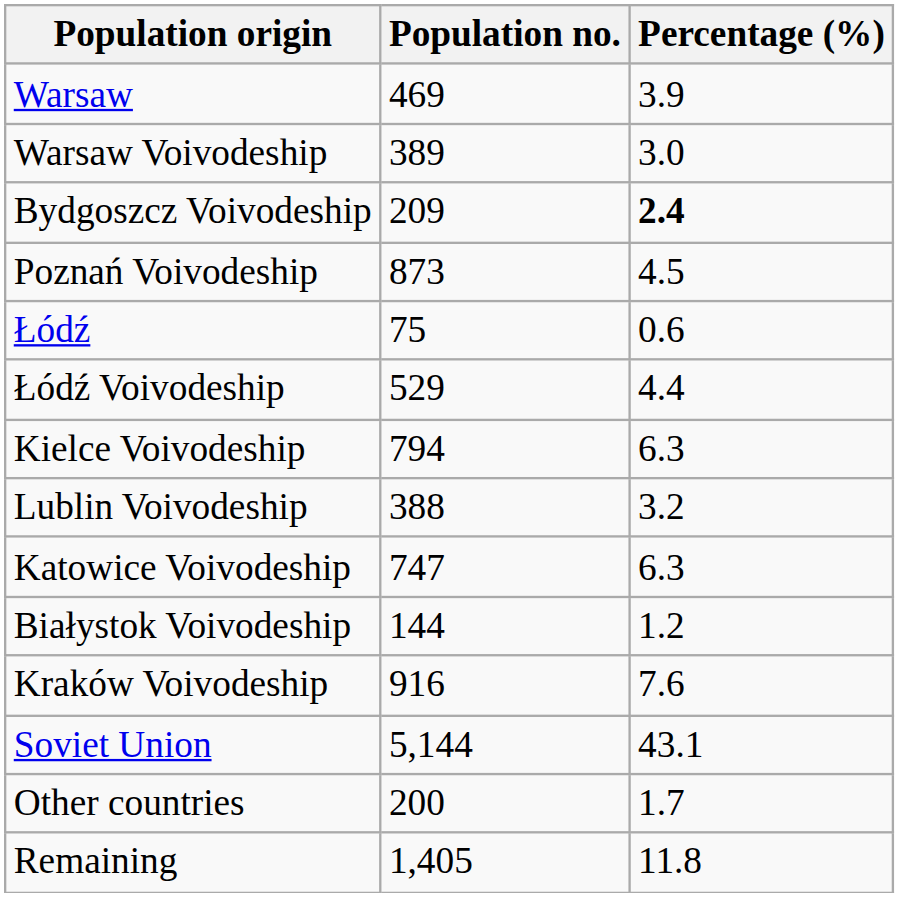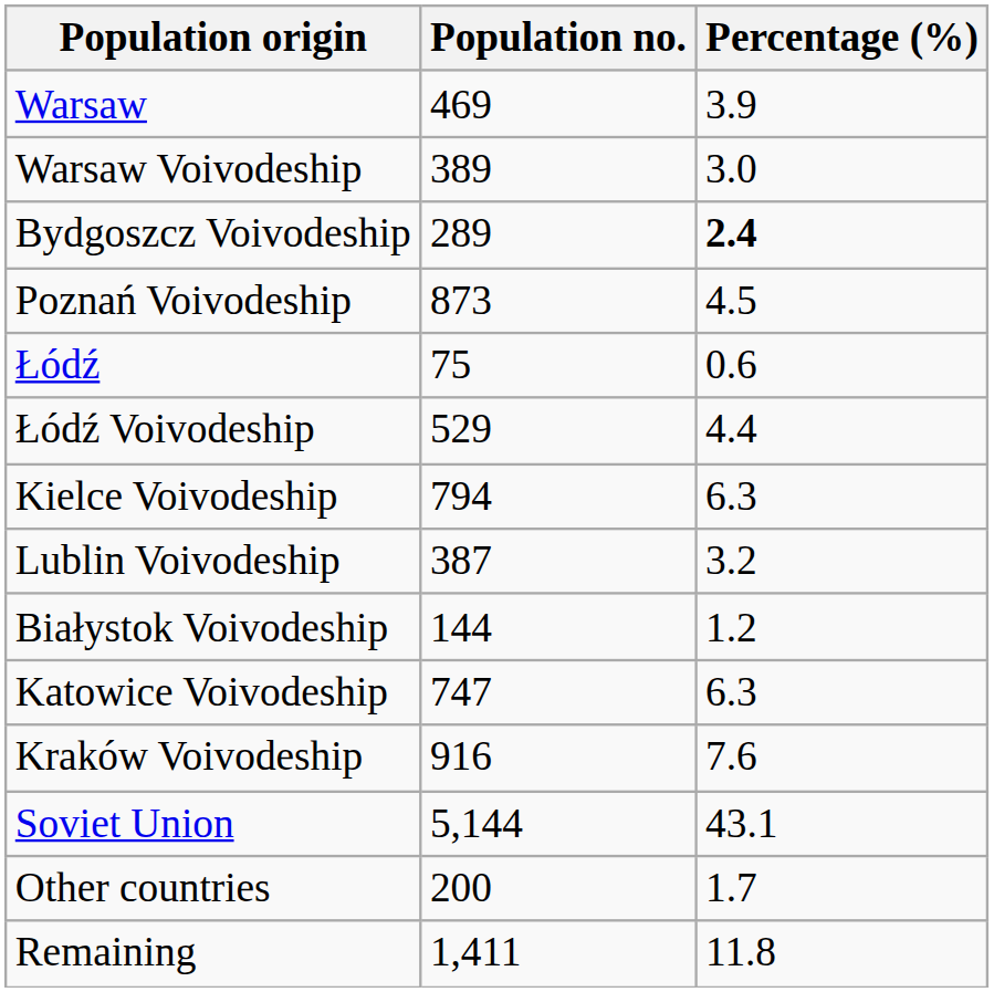 <table class=wikitable>
 <tr>
 <th>Population origin</th>
 <th>Population no.</th>
 <th>Percentage (%)</th>
 </tr>
 <tr>
 <td><a href='#'>Warsaw</a></td>
 <td>469</td>
 <td>3.9</td>
 </tr>
 <tr>
 <td>Warsaw Voivodeship</td>
 <td>389</td>
 <td>3.0</td>
 </tr>
 <tr>
 <td>Bydgoszcz Voivodeship</td>
-<td>209</td>
+<td>289</td>
 <td><strong>2.4</strong></td>
 </tr>
 <tr>
 <td>Poznań Voivodeship</td>
 <td>873</td>
 <td>4.5</td>
 </tr>
 <tr>
 <td><a href='#'>Łódź</a></td>
 <td>75</td>
 <td>0.6</td>
 </tr>
 <tr>
 <td>Łódź Voivodeship</td>
 <td>529</td>
 <td>4.4</td>
 </tr>
 <tr>
 <td>Kielce Voivodeship</td>
 <td>794</td>
 <td>6.3</td>
 </tr>
 <tr>
 <td>Lublin Voivodeship</td>
-<td>388</td>
+<td>387</td>
 <td>3.2</td>
+</tr>
+<tr>
+<td>Białystok Voivodeship</td>
+<td>144</td>
+<td>1.2</td>
 </tr>
 <tr>
 <td>Katowice Voivodeship</td>
 <td>747</td>
 <td>6.3</td>
-</tr>
-<tr>
-<td>Białystok Voivodeship</td>
-<td>144</td>
-<td>1.2</td>
 </tr>
 <tr>
 <td>Kraków Voivodeship</td>
 <td>916</td>
 <td>7.6</td>
 </tr>
 <tr>
 <td><a href='#'>Soviet Union</a></td>
 <td>5,144</td>
 <td>43.1</td>
 </tr>
 <tr>
 <td>Other countries</td>
 <td>200</td>
 <td>1.7</td>
 </tr>
 <tr>
 <td>Remaining</td>
-<td>1,405</td>
+<td>1,411</td>
 <td>11.8</td>
 </tr>
 </table>
